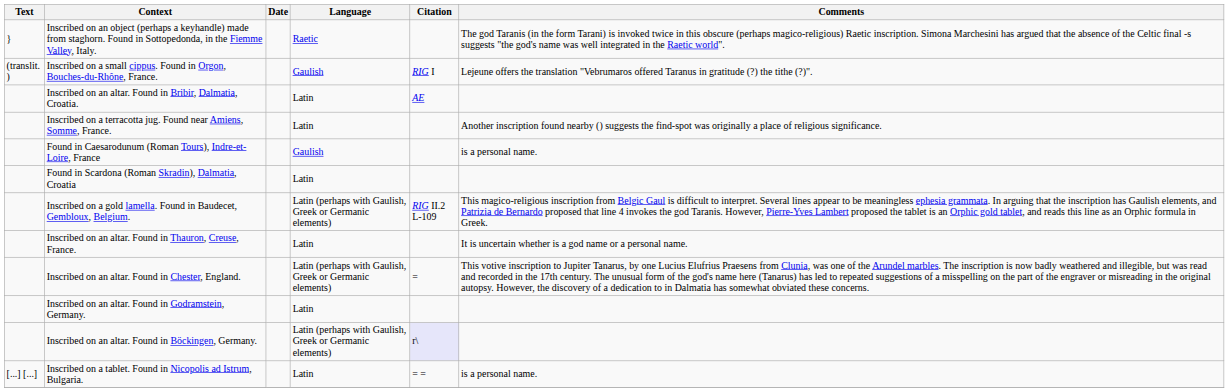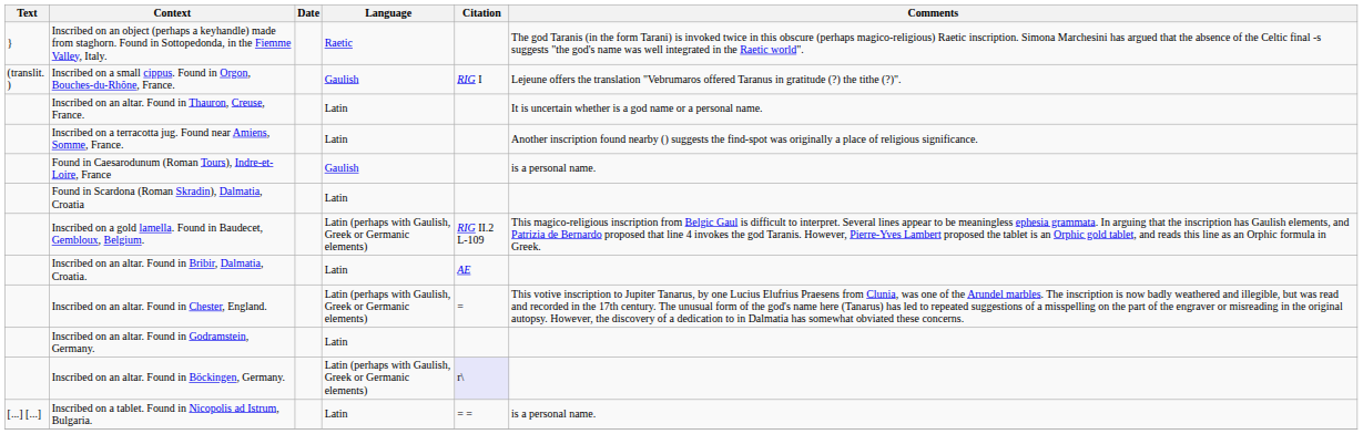 <table class="wikitable sortable">
 <tr>
 <th>Text</th>
 <th>Context</th>
 <th>Date</th>
 <th>Language</th>
 <th>Citation</th>
 <th>Comments</th>
 </tr>
 <tr>
 <td>}</td>
 <td>Inscribed on an object (perhaps a keyhandle) made from staghorn. Found in Sottopedonda, in the <a href='#'>Fiemme Valley</a>, Italy.</td>
 <td></td>
 <td><a href='#'>Raetic</a></td>
 <td><em></em> </td>
 <td>The god Taranis (in the form Tarani) is invoked twice in this obscure (perhaps magico-religious) Raetic inscription. Simona Marchesini has argued that the absence of the Celtic final -s suggests "the god's name was well integrated in the <a href='#'>Raetic world</a>".</td>
 </tr>
 <tr>
 <td> (translit. )</td>
 <td>Inscribed on a small <a href='#'>cippus</a>. Found in <a href='#'>Orgon</a>, <a href='#'>Bouches-du-Rhône</a>, France.</td>
 <td></td>
 <td><a href='#'>Gaulish</a></td>
 <td><em><a href='#'>RIG</a></em> I </td>
 <td>Lejeune offers the translation "Vebrumaros offered Taranus in gratitude (?) the tithe (?)".</td>
 </tr>
 <tr>
 <td></td>
-<td>Inscribed on an altar. Found in <a href='#'>Bribir</a>, <a href='#'>Dalmatia</a>, Croatia.</td>
+<td>Inscribed on an altar. Found in <a href='#'>Thauron</a>, <a href='#'>Creuse</a>, France.</td>
 <td></td>
 <td>Latin</td>
-<td><em><a href='#'>AE</a></em> </td>
 <td></td>
+<td>It is uncertain whether  is a god name or a personal name.</td>
 </tr>
 <tr>
 <td></td>
 <td>Inscribed on a terracotta jug. Found near <a href='#'>Amiens</a>, <a href='#'>Somme</a>, France.</td>
 <td></td>
 <td>Latin</td>
 <td></td>
 <td>Another inscription found nearby () suggests the find-spot was originally a place of religious significance.</td>
 </tr>
 <tr>
 <td></td>
 <td>Found in Caesarodunum (Roman <a href='#'>Tours</a>), <a href='#'>Indre-et-Loire</a>, France</td>
 <td></td>
 <td><a href='#'>Gaulish</a></td>
 <td></td>
 <td> is a personal name.</td>
 </tr>
 <tr>
 <td></td>
 <td>Found in Scardona (Roman <a href='#'>Skradin</a>), <a href='#'>Dalmatia</a>, Croatia</td>
 <td></td>
 <td>Latin</td>
 <td></td>
 <td></td>
 </tr>
 <tr>
 <td></td>
 <td>Inscribed on a gold <a href='#'>lamella</a>. Found in Baudecet, <a href='#'>Gembloux</a>, <a href='#'>Belgium</a>.</td>
 <td></td>
 <td>Latin (perhaps with Gaulish, Greek or Germanic elements)</td>
 <td><em><a href='#'>RIG</a></em> II.2 L-109</td>
 <td>This magico-religious inscription from <a href='#'>Belgic Gaul</a> is difficult to interpret. Several lines appear to be meaningless <a href='#'>ephesia grammata</a>. In arguing that the inscription has Gaulish elements,  and <a href='#'>Patrizia de Bernardo</a> proposed that line 4 invokes the god Taranis. However, <a href='#'>Pierre-Yves Lambert</a> proposed the tablet is an <a href='#'>Orphic gold tablet</a>, and reads this line as an Orphic formula in Greek.</td>
 </tr>
 <tr>
 <td></td>
-<td>Inscribed on an altar. Found in <a href='#'>Thauron</a>, <a href='#'>Creuse</a>, France.</td>
+<td>Inscribed on an altar. Found in <a href='#'>Bribir</a>, <a href='#'>Dalmatia</a>, Croatia.</td>
 <td></td>
 <td>Latin</td>
+<td><em><a href='#'>AE</a></em> </td>
 <td></td>
-<td>It is uncertain whether  is a god name or a personal name.</td>
 </tr>
 <tr>
 <td></td>
 <td>Inscribed on an altar. Found in <a href='#'>Chester</a>, England.</td>
 <td></td>
 <td>Latin (perhaps with Gaulish, Greek or Germanic elements)</td>
 <td> = </td>
 <td>This votive inscription to Jupiter Tanarus, by one Lucius Elufrius Praesens from <a href='#'>Clunia</a>, was one of the <a href='#'>Arundel marbles</a>. The inscription is now badly weathered and illegible, but was read and recorded in the 17th century. The unusual form of the god's name here (Tanarus) has led to repeated suggestions of a misspelling on the part of the engraver or misreading in the original autopsy. However, the discovery of a dedication to  in Dalmatia has somewhat obviated these concerns.</td>
 </tr>
 <tr>
 <td></td>
 <td>Inscribed on an altar. Found in <a href='#'>Godramstein</a>, Germany.</td>
 <td></td>
 <td>Latin</td>
 <td></td>
 <td></td>
 </tr>
 <tr>
 <td></td>
 <td>Inscribed on an altar. Found in <a href='#'>Böckingen</a>, Germany.</td>
 <td></td>
 <td>Latin (perhaps with Gaulish, Greek or Germanic elements)</td>
 <td style="background: lavender;">r\</td>
 <td></td>
 </tr>
 <tr>
 <td>[...]  [...]</td>
 <td>Inscribed on a tablet. Found in <a href='#'>Nicopolis ad Istrum</a>, Bulgaria.</td>
 <td></td>
 <td>Latin</td>
 <td> =  = </td>
 <td> is a personal name.</td>
 </tr>
 <tr>
 </tr>
 </table>
